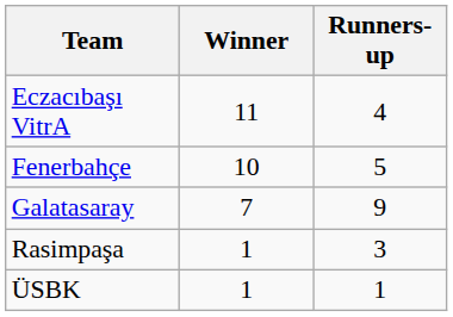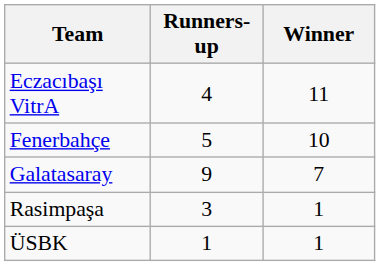 <table class="wikitable">
 <tr>
 <th width=100>Team</th>
+<th width=75>Runners-up</th>
 <th width=75>Winner</th>
-<th width=75>Runners-up</th>
 </tr>
 <tr style="text-align: center;">
 <td align=left><a href='#'>Eczacıbaşı VitrA</a></td>
+<td>4</td>
 <td>11</td>
-<td>4</td>
 </tr>
 <tr style="text-align: center;">
 <td align=left><a href='#'>Fenerbahçe</a></td>
+<td>5</td>
 <td>10</td>
-<td>5</td>
 </tr>
 <tr style="text-align: center;">
 <td align=left><a href='#'>Galatasaray</a></td>
+<td>9</td>
 <td>7</td>
-<td>9</td>
 </tr>
 <tr style="text-align: center;">
 <td align=left>Rasimpaşa</td>
+<td>3</td>
 <td>1</td>
-<td>3</td>
 </tr>
 <tr style="text-align: center;">
 <td align=left>ÜSBK</td>
 <td>1</td>
 <td>1</td>
 </tr>
 </table>
